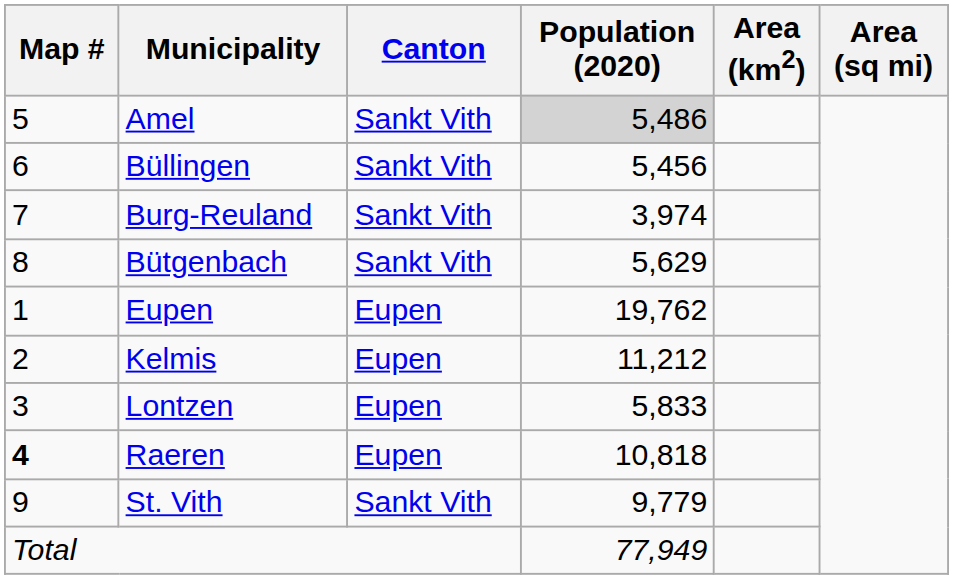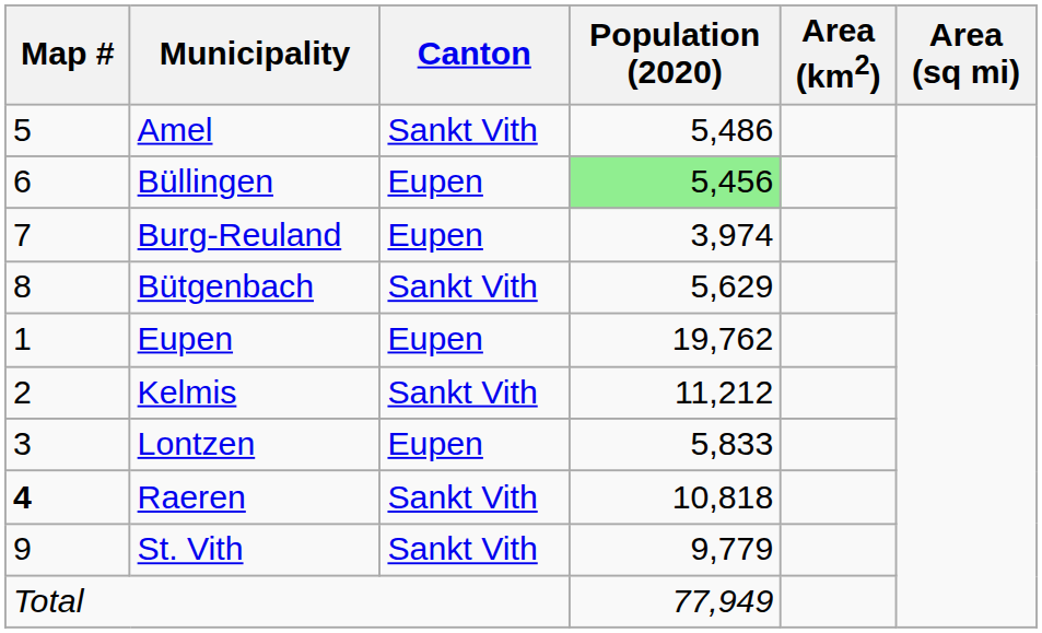 <table class="wikitable sortable" style="width:500px;">
 <tr>
 <th>Map #</th>
 <th>Municipality</th>
 <th><a href='#'>Canton</a></th>
 <th>Population<br>(2020)</th>
 <th>Area<br>(km<sup>2</sup>)</th>
 <th>Area<br>(sq mi)</th>
 </tr>
 <tr>
 <td>5</td>
 <td><a href='#'>Amel</a></td>
 <td><a href='#'>Sankt Vith</a></td>
-<td style="background: lightgrey; text-align:right;">5,486</td>
+<td style="text-align:right;">5,486</td>
 <td></td>
 </tr>
 <tr>
 <td>6</td>
 <td><a href='#'>Büllingen</a></td>
-<td><a href='#'>Sankt Vith</a></td>
-<td style="text-align:right;">5,456</td>
+<td><a href='#'>Eupen</a></td>
+<td style="background: lightgreen; text-align:right;">5,456</td>
 <td></td>
 </tr>
 <tr>
 <td>7</td>
 <td><a href='#'>Burg-Reuland</a></td>
-<td><a href='#'>Sankt Vith</a></td>
+<td><a href='#'>Eupen</a></td>
 <td style="text-align:right;">3,974</td>
 <td></td>
 </tr>
 <tr>
 <td>8</td>
 <td><a href='#'>Bütgenbach</a></td>
 <td><a href='#'>Sankt Vith</a></td>
 <td style="text-align:right;">5,629</td>
 <td></td>
 </tr>
 <tr>
 <td>1</td>
 <td><a href='#'>Eupen</a></td>
 <td><a href='#'>Eupen</a></td>
 <td style="text-align:right;">19,762</td>
 <td></td>
 </tr>
 <tr>
 <td>2</td>
 <td><a href='#'>Kelmis</a></td>
-<td><a href='#'>Eupen</a></td>
+<td><a href='#'>Sankt Vith</a></td>
 <td style="text-align:right;">11,212</td>
 <td></td>
 </tr>
 <tr>
 <td>3</td>
 <td><a href='#'>Lontzen</a></td>
 <td><a href='#'>Eupen</a></td>
 <td style="text-align:right;">5,833</td>
 <td></td>
 </tr>
 <tr>
 <td><strong>4</strong></td>
 <td><a href='#'>Raeren</a></td>
-<td><a href='#'>Eupen</a></td>
+<td><a href='#'>Sankt Vith</a></td>
 <td style="text-align:right;">10,818</td>
 <td></td>
 </tr>
 <tr>
 <td>9</td>
 <td><a href='#'>St. Vith</a></td>
 <td><a href='#'>Sankt Vith</a></td>
 <td style="text-align:right;">9,779</td>
 <td></td>
 </tr>
 <tr style="font-style:italic;">
 <td colspan=3>Total</td>
 <td style="text-align:right;">77,949</td>
 <td></td>
 </tr>
 </table>
